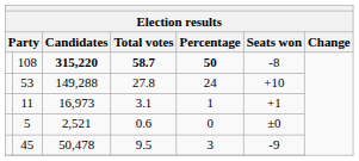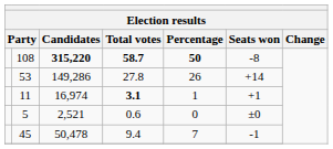 <table class=wikitable>
 <tr>
 <th colspan=7></th>
 </tr>
 <tr>
 <th colspan=7>Election results</th>
 </tr>
 <tr>
 <th colspan=2>Party</th>
 <th>Candidates</th>
 <th>Total votes</th>
 <th>Percentage</th>
 <th>Seats won</th>
 <th>Change</th>
 </tr>
 <tr>
 <td></td>
 <td align=center>108</td>
 <td align=center><strong>315,220</strong></td>
 <td align=center><strong>58.7</strong></td>
 <td align=center><strong>50</strong></td>
 <td align=center>-8</td>
 </tr>
 <tr>
 <td></td>
 <td align=center>53</td>
-<td align=center>149,288</td>
+<td align=center>149,286</td>
 <td align=center>27.8</td>
-<td align=center>24</td>
-<td align=center>+10</td>
+<td align=center>26</td>
+<td align=center>+14</td>
 </tr>
 <tr>
 <td></td>
 <td align=center>11</td>
-<td align=center>16,973</td>
-<td align=center>3.1</td>
+<td align=center>16,974</td>
+<td align=center><strong>3.1</strong></td>
 <td align=center>1</td>
 <td align=center>+1</td>
 </tr>
 <tr>
 <td></td>
 <td align=center>5</td>
 <td align=center>2,521</td>
 <td align=center>0.6</td>
 <td align=center>0</td>
 <td align=center>±0</td>
 </tr>
 <tr>
 <td></td>
 <td align=center>45</td>
 <td align=center>50,478</td>
-<td align=center>9.5</td>
-<td align=center>3</td>
-<td align=center>-9</td>
+<td align=center>9.4</td>
+<td align=center>7</td>
+<td align=center>-1</td>
 </tr>
 <tr>
 </tr>
 </table>
